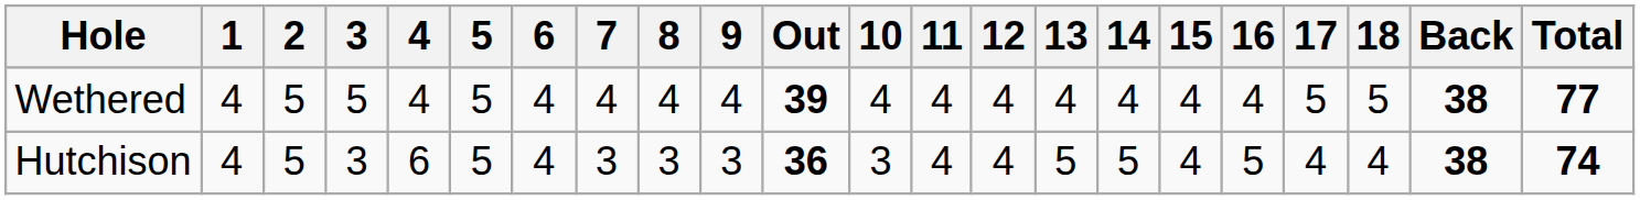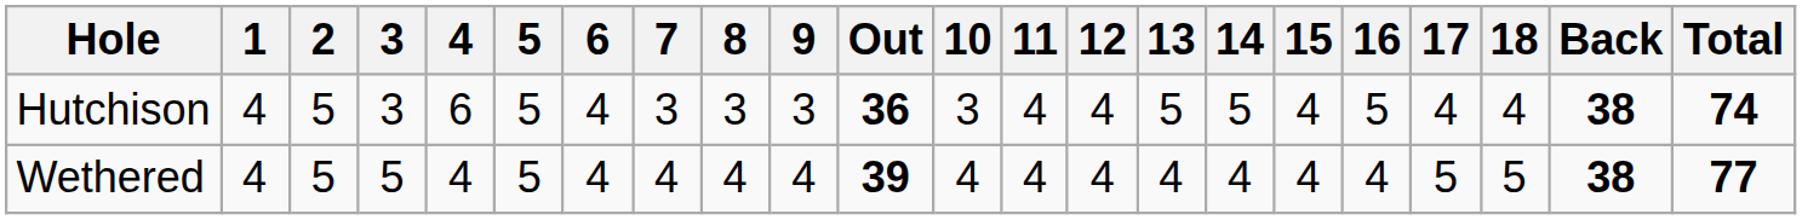 <table class="wikitable" style="text-align:center">
 <tr>
 <th>Hole</th>
 <th> 1 </th>
 <th> 2 </th>
 <th> 3 </th>
 <th> 4 </th>
 <th> 5 </th>
 <th> 6 </th>
 <th> 7 </th>
 <th> 8 </th>
 <th> 9 </th>
 <th>Out</th>
 <th>10</th>
 <th>11</th>
 <th>12</th>
 <th>13</th>
 <th>14</th>
 <th>15</th>
 <th>16</th>
 <th>17</th>
 <th>18</th>
 <th>Back</th>
 <th>Total</th>
 </tr>
 <tr>
+<td align=left> Hutchison</td>
+<td>4</td>
+<td>5</td>
+<td>3</td>
+<td>6</td>
+<td>5</td>
+<td>4</td>
+<td>3</td>
+<td>3</td>
+<td>3</td>
+<td><strong>36</strong></td>
+<td>3</td>
+<td>4</td>
+<td>4</td>
+<td>5</td>
+<td>5</td>
+<td>4</td>
+<td>5</td>
+<td>4</td>
+<td>4</td>
+<td><strong>38</strong></td>
+<td><strong>74</strong></td>
+</tr>
+<tr>
 <td align=left> Wethered</td>
 <td>4</td>
 <td>5</td>
 <td>5</td>
 <td>4</td>
 <td>5</td>
 <td>4</td>
 <td>4</td>
 <td>4</td>
 <td>4</td>
 <td><strong>39</strong></td>
 <td>4</td>
 <td>4</td>
 <td>4</td>
 <td>4</td>
 <td>4</td>
 <td>4</td>
 <td>4</td>
 <td>5</td>
 <td>5</td>
 <td><strong>38</strong></td>
 <td><strong>77</strong></td>
 </tr>
-<tr>
-<td align=left> Hutchison</td>
-<td>4</td>
-<td>5</td>
-<td>3</td>
-<td>6</td>
-<td>5</td>
-<td>4</td>
-<td>3</td>
-<td>3</td>
-<td>3</td>
-<td><strong>36</strong></td>
-<td>3</td>
-<td>4</td>
-<td>4</td>
-<td>5</td>
-<td>5</td>
-<td>4</td>
-<td>5</td>
-<td>4</td>
-<td>4</td>
-<td><strong>38</strong></td>
-<td><strong>74</strong></td>
-</tr>
 </table>
